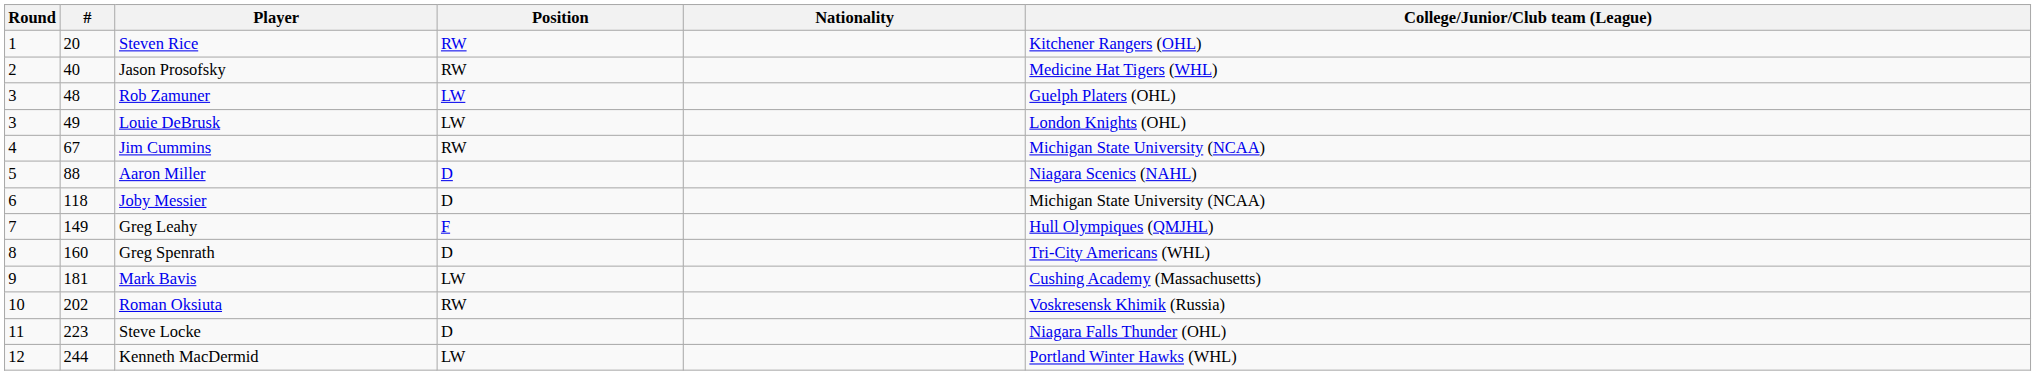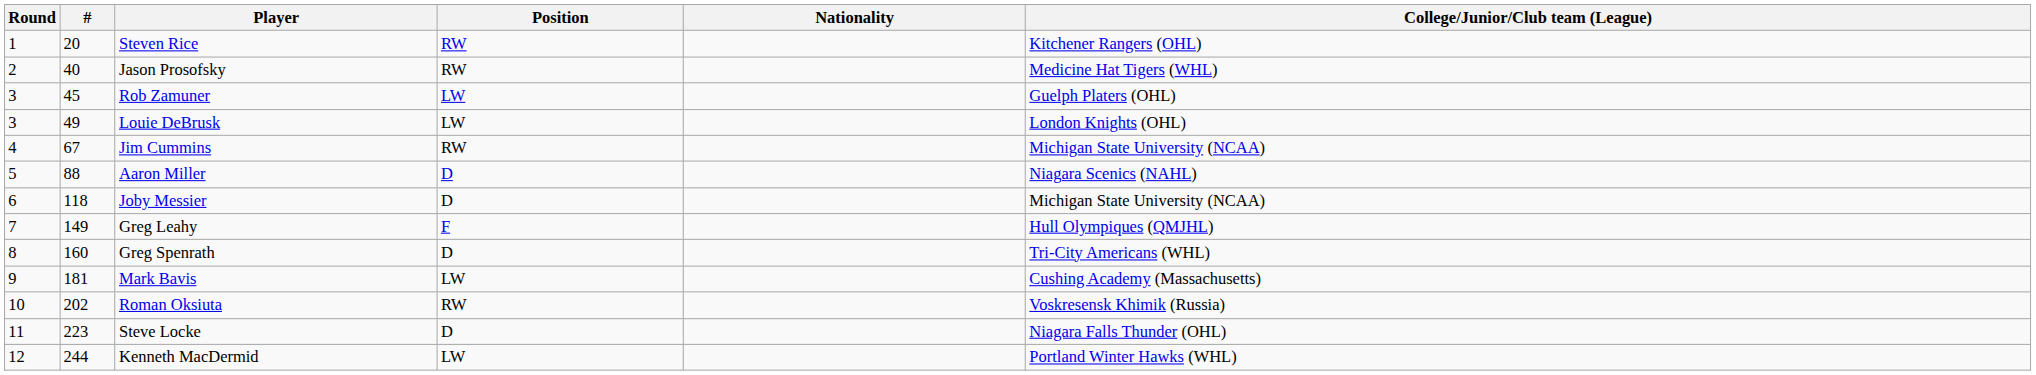 <table class="wikitable">
 <tr>
 <th bgcolor="#DDDDFF" width="2.00%">Round</th>
 <th bgcolor="#DDDDFF" width="2.75%">#</th>
 <th bgcolor="#DDDDFF" width="16.0%">Player</th>
 <th bgcolor="#DDDDFF" width="12.25%">Position</th>
 <th bgcolor="#DDDDFF" width="17.0%">Nationality</th>
 <th bgcolor="#DDDDFF" width="100.0%">College/Junior/Club team (League)</th>
 </tr>
 <tr>
 <td>1</td>
 <td>20</td>
 <td><a href='#'>Steven Rice</a></td>
 <td><a href='#'>RW</a></td>
 <td></td>
 <td><a href='#'>Kitchener Rangers</a> (<a href='#'>OHL</a>)</td>
 </tr>
 <tr>
 <td>2</td>
 <td>40</td>
 <td>Jason Prosofsky</td>
 <td>RW</td>
 <td></td>
 <td><a href='#'>Medicine Hat Tigers</a> (<a href='#'>WHL</a>)</td>
 </tr>
 <tr>
 <td>3</td>
-<td>48</td>
+<td>45</td>
 <td><a href='#'>Rob Zamuner</a></td>
 <td><a href='#'>LW</a></td>
 <td></td>
 <td><a href='#'>Guelph Platers</a> (OHL)</td>
 </tr>
 <tr>
 <td>3</td>
 <td>49</td>
 <td><a href='#'>Louie DeBrusk</a></td>
 <td>LW</td>
 <td></td>
 <td><a href='#'>London Knights</a> (OHL)</td>
 </tr>
 <tr>
 <td>4</td>
 <td>67</td>
 <td><a href='#'>Jim Cummins</a></td>
 <td>RW</td>
 <td></td>
 <td><a href='#'>Michigan State University</a> (<a href='#'>NCAA</a>)</td>
 </tr>
 <tr>
 <td>5</td>
 <td>88</td>
 <td><a href='#'>Aaron Miller</a></td>
 <td><a href='#'>D</a></td>
 <td></td>
 <td><a href='#'>Niagara Scenics</a> (<a href='#'>NAHL</a>)</td>
 </tr>
 <tr>
 <td>6</td>
 <td>118</td>
 <td><a href='#'>Joby Messier</a></td>
 <td>D</td>
 <td></td>
 <td>Michigan State University (NCAA)</td>
 </tr>
 <tr>
 <td>7</td>
 <td>149</td>
 <td>Greg Leahy</td>
 <td><a href='#'>F</a></td>
 <td></td>
 <td><a href='#'>Hull Olympiques</a> (<a href='#'>QMJHL</a>)</td>
 </tr>
 <tr>
 <td>8</td>
 <td>160</td>
 <td>Greg Spenrath</td>
 <td>D</td>
 <td></td>
 <td><a href='#'>Tri-City Americans</a> (WHL)</td>
 </tr>
 <tr>
 <td>9</td>
 <td>181</td>
 <td><a href='#'>Mark Bavis</a></td>
 <td>LW</td>
 <td></td>
 <td><a href='#'>Cushing Academy</a> (Massachusetts)</td>
 </tr>
 <tr>
 <td>10</td>
 <td>202</td>
 <td><a href='#'>Roman Oksiuta</a></td>
 <td>RW</td>
 <td></td>
 <td><a href='#'>Voskresensk Khimik</a> (Russia)</td>
 </tr>
 <tr>
 <td>11</td>
 <td>223</td>
 <td>Steve Locke</td>
 <td>D</td>
 <td></td>
 <td><a href='#'>Niagara Falls Thunder</a> (OHL)</td>
 </tr>
 <tr>
 <td>12</td>
 <td>244</td>
 <td>Kenneth MacDermid</td>
 <td>LW</td>
 <td></td>
 <td><a href='#'>Portland Winter Hawks</a> (WHL)</td>
 </tr>
 </table>
